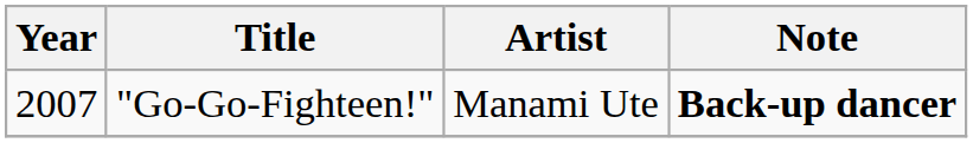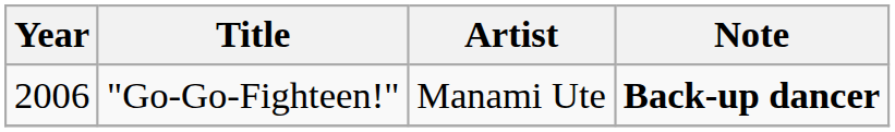 <table class="wikitable">
 <tr>
 <th>Year</th>
 <th>Title</th>
 <th>Artist</th>
 <th>Note</th>
 </tr>
 <tr>
-<td>2007</td>
+<td>2006</td>
 <td>"Go-Go-Fighteen!"</td>
 <td>Manami Ute</td>
 <td><strong>Back-up dancer</strong></td>
 </tr>
 <tr>
 </tr>
 </table>
